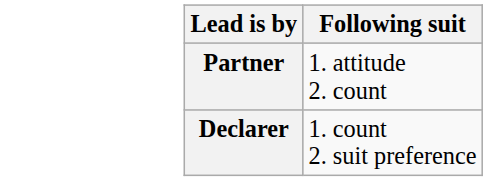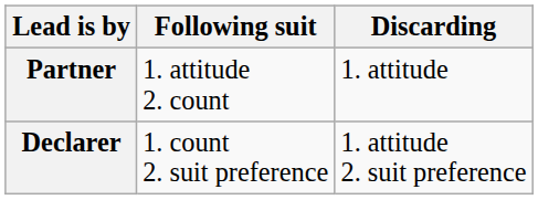 <table class="wikitable"  style="float:right; margin-left:10px;">
 <tr>
 <th>Lead is by</th>
 <th>Following suit</th>
+<th>Discarding</th>
 </tr>
 <tr valign=top>
 <th>Partner</th>
 <td>1. attitude<br>2. count</td>
+<td>1. attitude</td>
 </tr>
 <tr valign=top>
 <th>Declarer</th>
 <td>1. count<br>2. suit preference</td>
+<td>1. attitude<br>2. suit preference</td>
 </tr>
 </table>
